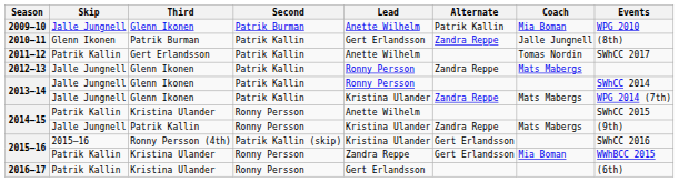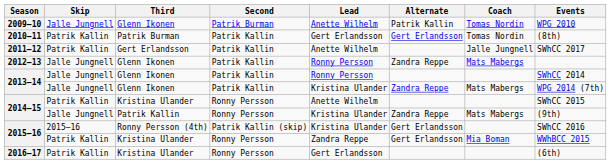 <table class="wikitable">
 <tr>
 <th scope="col" width=60>Season</th>
 <th scope="col">Skip</th>
 <th scope="col">Third</th>
 <th scope="col">Second</th>
 <th scope="col">Lead</th>
 <th scope="col">Alternate</th>
 <th scope="col">Coach</th>
 <th scope="col">Events</th>
 </tr>
 <tr>
 <th scope="row">2009–10</th>
 <td><a href='#'>Jalle Jungnell</a></td>
 <td><a href='#'>Glenn Ikonen</a></td>
 <td><a href='#'>Patrik Burman</a></td>
 <td><a href='#'>Anette Wilhelm</a></td>
 <td>Patrik Kallin</td>
-<td><a href='#'>Mia Boman</a></td>
+<td><a href='#'>Tomas Nordin</a></td>
 <td><a href='#'>WPG 2010</a> </td>
 </tr>
 <tr>
 <th scope="row">2010–11</th>
-<td>Glenn Ikonen</td>
+<td>Patrik Kallin</td>
 <td>Patrik Burman</td>
 <td>Patrik Kallin</td>
 <td>Gert Erlandsson</td>
-<td><a href='#'>Zandra Reppe</a></td>
-<td>Jalle Jungnell</td>
+<td><a href='#'>Gert Erlandsson</a></td>
+<td>Tomas Nordin</td>
 <td> (8th)</td>
 </tr>
 <tr>
 <th scope="row">2011–12</th>
 <td>Patrik Kallin</td>
 <td>Gert Erlandsson</td>
 <td>Patrik Kallin</td>
 <td>Anette Wilhelm</td>
 <td></td>
-<td>Tomas Nordin</td>
+<td>Jalle Jungnell</td>
 <td>SWhCC 2017 </td>
 </tr>
 <tr>
 <th scope="row">2012–13</th>
 <td>Jalle Jungnell</td>
 <td>Glenn Ikonen</td>
 <td>Patrik Kallin</td>
 <td><a href='#'>Ronny Persson</a></td>
 <td>Zandra Reppe</td>
 <td><a href='#'>Mats Mabergs</a></td>
 <td> </td>
 </tr>
 <tr>
 <th scope="row" rowspan=2>2013–14</th>
 <td>Jalle Jungnell</td>
 <td>Glenn Ikonen</td>
 <td>Patrik Kallin</td>
 <td><a href='#'>Ronny Persson</a></td>
 <td></td>
 <td></td>
 <td><a href='#'>SWhCC</a> 2014 </td>
 </tr>
 <tr>
 <td>Jalle Jungnell</td>
 <td>Glenn Ikonen</td>
 <td>Patrik Kallin</td>
 <td>Kristina Ulander</td>
 <td><a href='#'>Zandra Reppe</a></td>
 <td>Mats Mabergs</td>
 <td><a href='#'>WPG 2014</a> (7th)</td>
 </tr>
 <tr>
 <th scope="row" rowspan=2>2014–15</th>
 <td>Patrik Kallin</td>
 <td>Kristina Ulander</td>
 <td>Ronny Persson</td>
 <td>Anette Wilhelm</td>
 <td></td>
 <td></td>
 <td>SWhCC 2015 </td>
 </tr>
 <tr>
 <td>Jalle Jungnell</td>
 <td>Patrik Kallin</td>
 <td>Ronny Persson</td>
 <td>Kristina Ulander</td>
 <td>Zandra Reppe</td>
 <td>Mats Mabergs</td>
 <td> (9th)</td>
 </tr>
 <tr>
 <th scope="row" rowspan=2>2015–16</th>
 <td>2015—16</td>
 <td>Ronny Persson (4th)</td>
 <td>Patrik Kallin (skip)</td>
 <td>Kristina Ulander</td>
 <td>Gert Erlandsson</td>
 <td></td>
 <td>SWhCC 2016 </td>
 </tr>
 <tr>
 <td>Patrik Kallin</td>
 <td>Kristina Ulander</td>
 <td>Ronny Persson</td>
 <td>Zandra Reppe</td>
 <td>Gert Erlandsson</td>
 <td><a href='#'>Mia Boman</a></td>
 <td><a href='#'>WWhBCC 2015</a> </td>
 </tr>
 <tr>
 <th scope="row">2016–17</th>
 <td>Patrik Kallin</td>
 <td>Kristina Ulander</td>
 <td>Ronny Persson</td>
 <td>Gert Erlandsson</td>
 <td></td>
 <td></td>
 <td> (6th)</td>
 </tr>
 </table>
